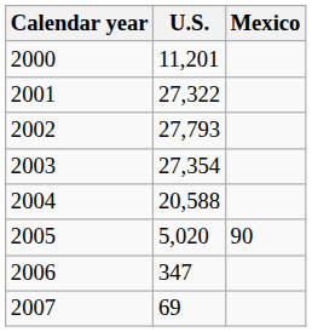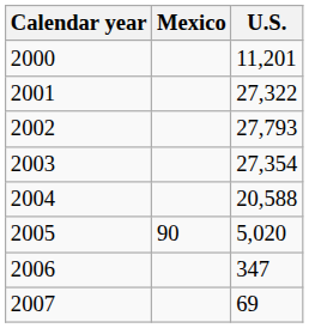 <table class="wikitable">
 <tr>
 <th>Calendar year</th>
+<th>Mexico</th>
 <th>U.S.</th>
-<th>Mexico</th>
 </tr>
 <tr>
 <td>2000</td>
+<td></td>
 <td>11,201</td>
-<td></td>
 </tr>
 <tr>
 <td>2001</td>
+<td></td>
 <td>27,322</td>
-<td></td>
 </tr>
 <tr>
 <td>2002</td>
+<td></td>
 <td>27,793</td>
-<td></td>
 </tr>
 <tr>
 <td>2003</td>
+<td></td>
 <td>27,354</td>
-<td></td>
 </tr>
 <tr>
 <td>2004</td>
+<td></td>
 <td>20,588</td>
-<td></td>
 </tr>
 <tr>
 <td>2005</td>
+<td>90</td>
 <td>5,020</td>
-<td>90</td>
 </tr>
 <tr>
 <td>2006</td>
+<td></td>
 <td>347</td>
-<td></td>
 </tr>
 <tr>
 <td>2007</td>
+<td></td>
 <td>69</td>
-<td></td>
 </tr>
 </table>
